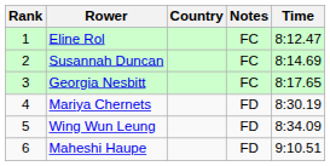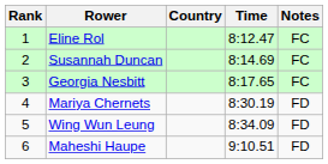 <table class="wikitable" style="text-align:center">
 <tr>
 <th>Rank</th>
 <th>Rower</th>
 <th>Country</th>
+<th>Time</th>
 <th>Notes</th>
-<th>Time</th>
 </tr>
 <tr bgcolor=ccffcc>
 <td>1</td>
 <td align="left"><a href='#'>Eline Rol</a></td>
 <td align="left"></td>
+<td>8:12.47</td>
 <td>FC</td>
-<td>8:12.47</td>
 </tr>
 <tr bgcolor=ccffcc>
 <td>2</td>
 <td align="left"><a href='#'>Susannah Duncan</a></td>
 <td align="left"></td>
+<td>8:14.69</td>
 <td>FC</td>
-<td>8:14.69</td>
 </tr>
 <tr bgcolor=ccffcc>
 <td>3</td>
 <td align="left"><a href='#'>Georgia Nesbitt</a></td>
 <td align="left"></td>
+<td>8:17.65</td>
 <td>FC</td>
-<td>8:17.65</td>
 </tr>
 <tr>
 <td>4</td>
 <td align="left"><a href='#'>Mariya Chernets</a></td>
 <td align="left"></td>
+<td>8:30.19</td>
 <td>FD</td>
-<td>8:30.19</td>
 </tr>
 <tr>
 <td>5</td>
 <td align="left"><a href='#'>Wing Wun Leung</a></td>
 <td align="left"></td>
+<td>8:34.09</td>
 <td>FD</td>
-<td>8:34.09</td>
 </tr>
 <tr>
 <td>6</td>
 <td align="left"><a href='#'>Maheshi Haupe</a></td>
 <td align="left"></td>
+<td>9:10.51</td>
 <td>FD</td>
-<td>9:10.51</td>
 </tr>
 </table>
